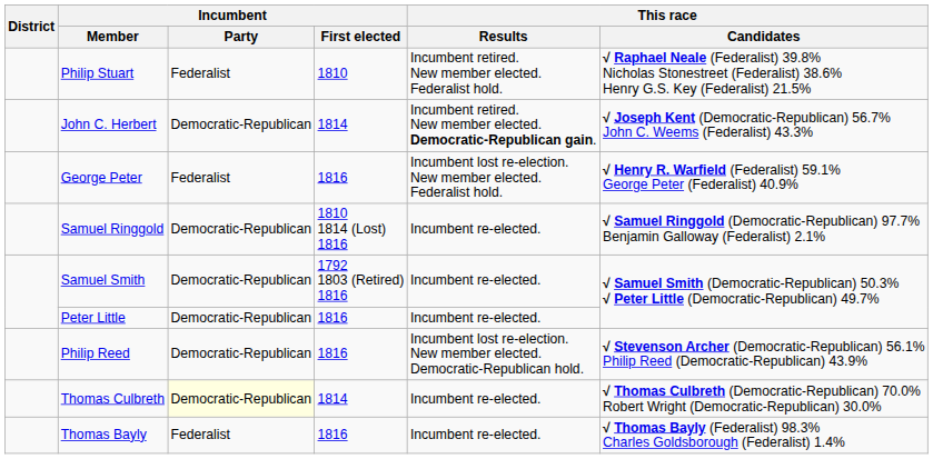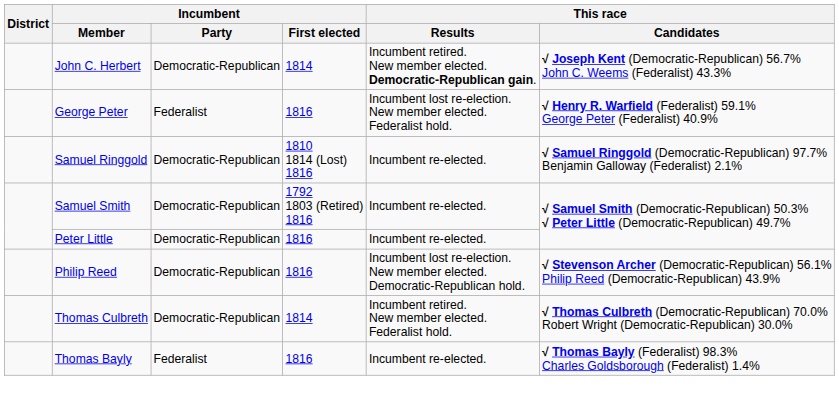 <table class=wikitable>
 <tr>
 <th rowspan=2>District</th>
 <th colspan=3>Incumbent</th>
 <th colspan=2>This race</th>
 </tr>
 <tr>
 <th>Member</th>
 <th>Party</th>
 <th>First elected</th>
 <th>Results</th>
 <th>Candidates</th>
-</tr>
-<tr>
-<td></td>
-<td><a href='#'>Philip Stuart</a></td>
-<td>Federalist</td>
-<td><a href='#'>1810</a></td>
-<td>Incumbent retired.<br>New member elected.<br>Federalist hold.</td>
-<td nowrap><strong>√ <a href='#'>Raphael Neale</a></strong> (Federalist) 39.8%<br>Nicholas Stonestreet (Federalist) 38.6%<br>Henry G.S. Key (Federalist) 21.5%</td>
 </tr>
 <tr>
 <td></td>
 <td><a href='#'>John C. Herbert</a></td>
 <td>Democratic-Republican</td>
 <td><a href='#'>1814</a></td>
 <td>Incumbent retired.<br>New member elected.<br><strong>Democratic-Republican gain</strong>.</td>
 <td nowrap><strong>√ <a href='#'>Joseph Kent</a></strong> (Democratic-Republican) 56.7%<br><a href='#'>John C. Weems</a> (Federalist) 43.3%</td>
 </tr>
 <tr>
 <td></td>
 <td><a href='#'>George Peter</a></td>
 <td>Federalist</td>
 <td><a href='#'>1816</a></td>
 <td>Incumbent lost re-election.<br>New member elected.<br>Federalist hold.</td>
 <td nowrap><strong>√ <a href='#'>Henry R. Warfield</a></strong> (Federalist) 59.1%<br><a href='#'>George Peter</a> (Federalist) 40.9%</td>
 </tr>
 <tr>
 <td></td>
 <td><a href='#'>Samuel Ringgold</a></td>
 <td>Democratic-Republican</td>
 <td><a href='#'>1810</a><br>1814 (Lost)<br><a href='#'>1816</a></td>
 <td>Incumbent re-elected.</td>
 <td nowrap><strong>√ <a href='#'>Samuel Ringgold</a></strong> (Democratic-Republican) 97.7%<br>Benjamin Galloway (Federalist) 2.1%</td>
 </tr>
 <tr>
 <td rowspan=2><br></td>
 <td><a href='#'>Samuel Smith</a></td>
 <td>Democratic-Republican</td>
 <td><a href='#'>1792</a><br>1803 (Retired)<br><a href='#'>1816</a></td>
 <td>Incumbent re-elected.</td>
 <td rowspan=2 nowrap><strong>√ <a href='#'>Samuel Smith</a></strong> (Democratic-Republican) 50.3%<br><strong>√ <a href='#'>Peter Little</a></strong> (Democratic-Republican) 49.7%</td>
 </tr>
 <tr>
 <td><a href='#'>Peter Little</a></td>
 <td>Democratic-Republican</td>
 <td><a href='#'>1816</a></td>
 <td>Incumbent re-elected.</td>
 </tr>
 <tr>
 <td></td>
 <td><a href='#'>Philip Reed</a></td>
 <td>Democratic-Republican</td>
 <td><a href='#'>1816</a></td>
 <td>Incumbent lost re-election.<br>New member elected.<br>Democratic-Republican hold.</td>
 <td nowrap><strong>√ <a href='#'>Stevenson Archer</a></strong> (Democratic-Republican) 56.1%<br><a href='#'>Philip Reed</a> (Democratic-Republican) 43.9%</td>
 </tr>
 <tr>
 <td></td>
 <td><a href='#'>Thomas Culbreth</a></td>
-<td style="background: lightyellow;">Democratic-Republican</td>
+<td>Democratic-Republican</td>
 <td><a href='#'>1814</a></td>
-<td>Incumbent re-elected.</td>
+<td>Incumbent retired.<br>New member elected.<br>Federalist hold.</td>
 <td nowrap><strong>√ <a href='#'>Thomas Culbreth</a></strong> (Democratic-Republican) 70.0%<br>Robert Wright (Democratic-Republican) 30.0%</td>
 </tr>
 <tr>
 <td></td>
 <td><a href='#'>Thomas Bayly</a></td>
 <td>Federalist</td>
 <td><a href='#'>1816</a></td>
 <td>Incumbent re-elected.</td>
 <td nowrap><strong>√ <a href='#'>Thomas Bayly</a></strong> (Federalist) 98.3%<br><a href='#'>Charles Goldsborough</a> (Federalist) 1.4%</td>
 </tr>
 </table>
